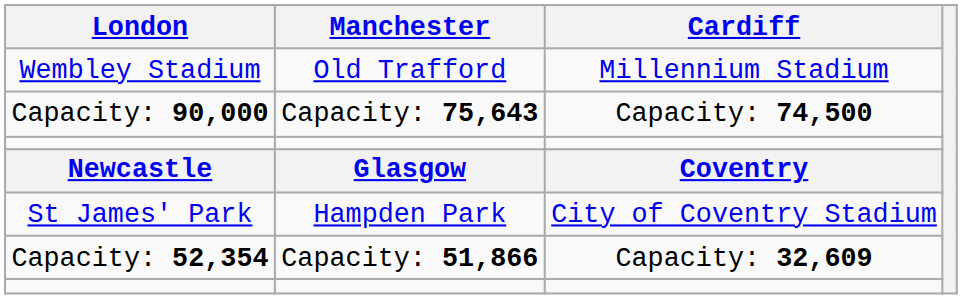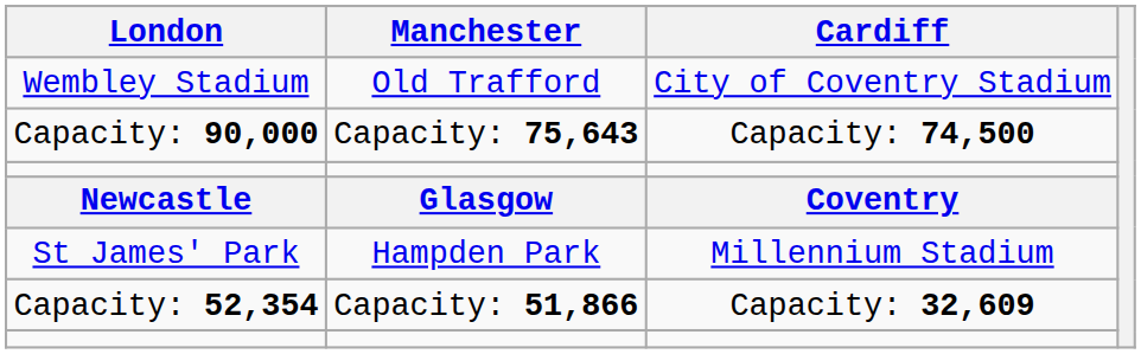 <table class="wikitable" style="text-align:center">
 <tr>
 <th><a href='#'>London</a></th>
 <th><a href='#'>Manchester</a></th>
 <th><a href='#'>Cardiff</a></th>
 <th rowspan="8"></th>
 </tr>
 <tr>
 <td><a href='#'>Wembley Stadium</a></td>
 <td><a href='#'>Old Trafford</a></td>
-<td><a href='#'>Millennium Stadium</a></td>
+<td><a href='#'>City of Coventry Stadium</a></td>
 </tr>
 <tr>
 <td>Capacity: <strong>90,000</strong></td>
 <td>Capacity: <strong>75,643</strong></td>
 <td>Capacity: <strong>74,500</strong></td>
 </tr>
 <tr>
 <td></td>
 <td></td>
 <td></td>
 </tr>
 <tr>
 <th><a href='#'>Newcastle</a></th>
 <th><a href='#'>Glasgow</a></th>
 <th><a href='#'>Coventry</a></th>
 </tr>
 <tr>
 <td><a href='#'>St James' Park</a></td>
 <td><a href='#'>Hampden Park</a></td>
-<td><a href='#'>City of Coventry Stadium</a></td>
+<td><a href='#'>Millennium Stadium</a></td>
 </tr>
 <tr>
 <td>Capacity: <strong>52,354</strong></td>
 <td>Capacity: <strong>51,866</strong></td>
 <td>Capacity: <strong>32,609</strong></td>
 </tr>
 <tr>
 <td></td>
 <td></td>
 <td></td>
 </tr>
 </table>
